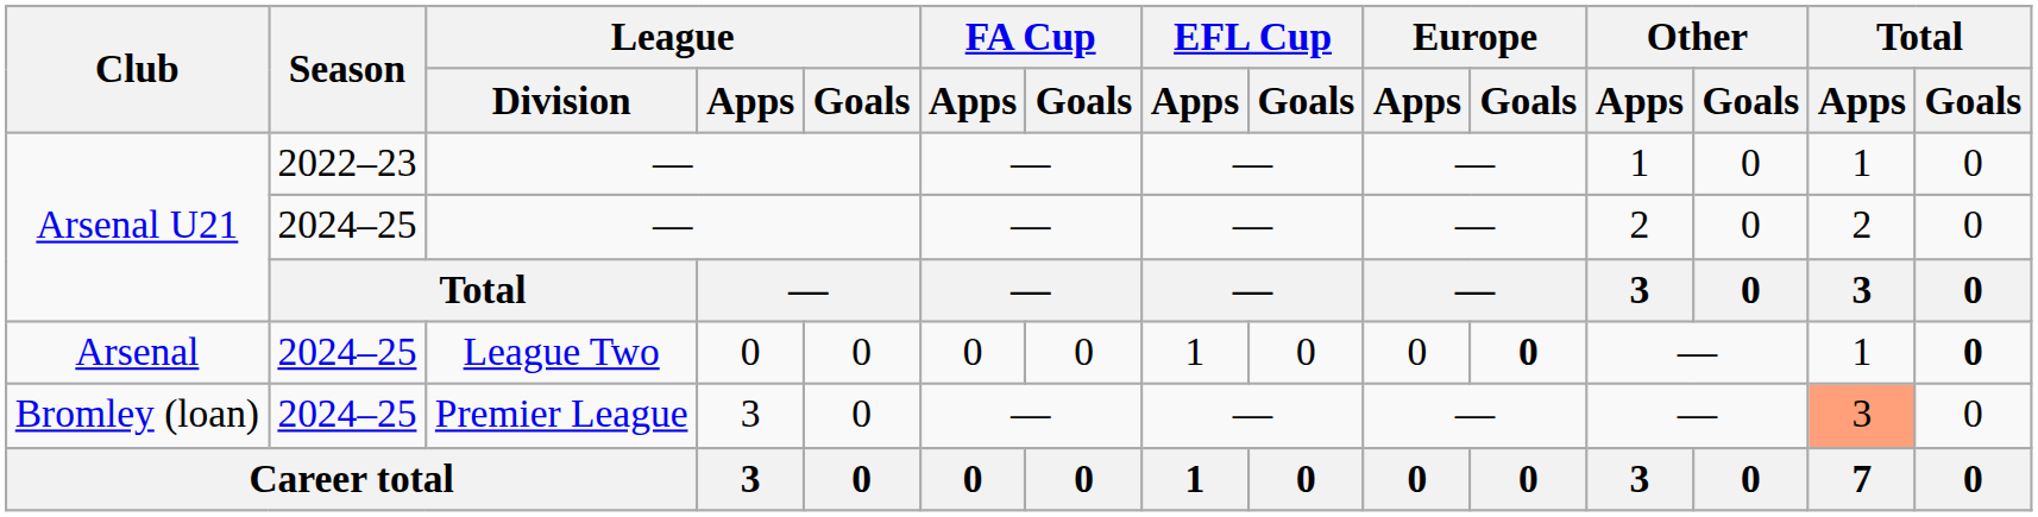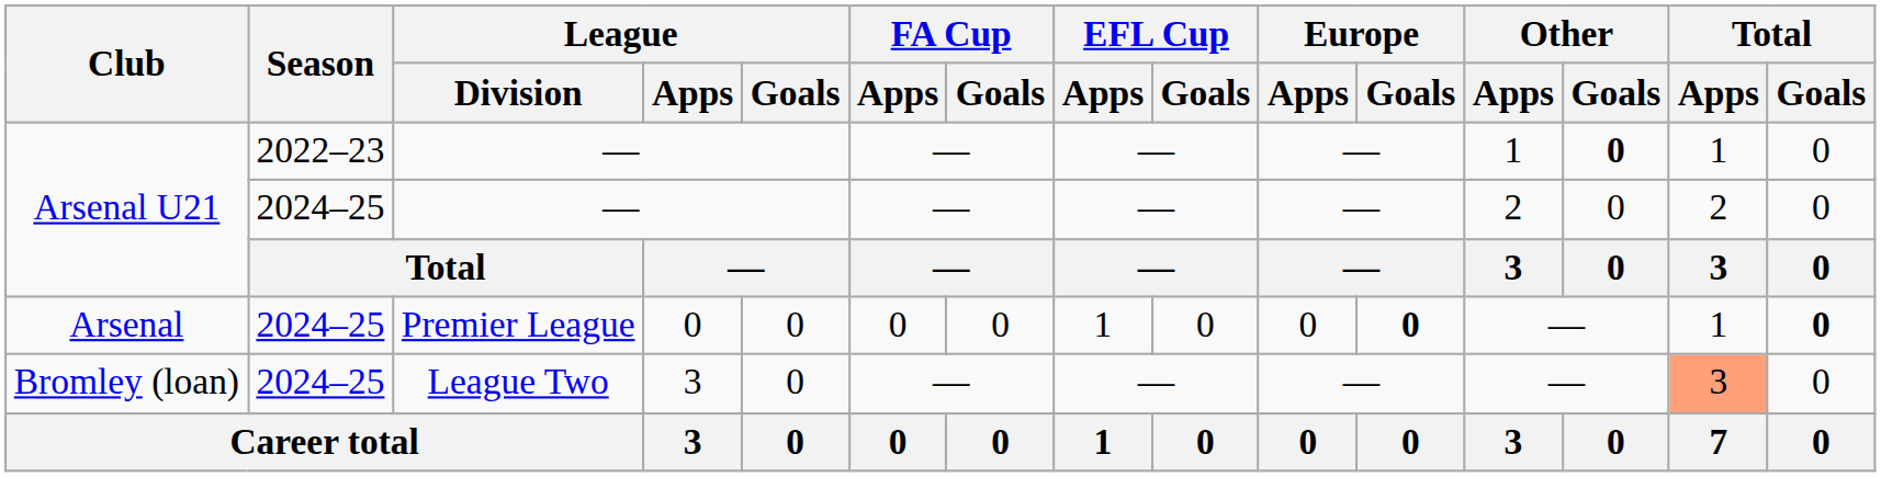 <table class="wikitable" style="text-align: center;">
 <tr>
 <th rowspan="2">Club</th>
 <th rowspan="2">Season</th>
 <th colspan="3">League</th>
 <th colspan="2"><a href='#'>FA Cup</a></th>
 <th colspan="2"><a href='#'>EFL Cup</a></th>
 <th colspan="2">Europe</th>
 <th colspan="2">Other</th>
 <th colspan="2">Total</th>
 </tr>
 <tr>
 <th>Division</th>
 <th>Apps</th>
 <th>Goals</th>
 <th>Apps</th>
 <th>Goals</th>
 <th>Apps</th>
 <th>Goals</th>
 <th>Apps</th>
 <th>Goals</th>
 <th>Apps</th>
 <th>Goals</th>
 <th>Apps</th>
 <th>Goals</th>
 </tr>
 <tr>
 <td rowspan="3"><a href='#'>Arsenal U21</a></td>
 <td>2022–23</td>
 <td colspan="3">—</td>
 <td colspan="2">—</td>
 <td colspan="2">—</td>
 <td colspan="2">—</td>
 <td>1</td>
-<td>0</td>
+<td><strong>0</strong></td>
 <td>1</td>
 <td>0</td>
 </tr>
 <tr>
 <td>2024–25</td>
 <td colspan="3">—</td>
 <td colspan="2">—</td>
 <td colspan="2">—</td>
 <td colspan="2">—</td>
 <td>2</td>
 <td>0</td>
 <td>2</td>
 <td>0</td>
 </tr>
 <tr>
 <th colspan="2">Total</th>
 <th colspan="2">—</th>
 <th colspan="2">—</th>
 <th colspan="2">—</th>
 <th colspan="2">—</th>
 <th>3</th>
 <th>0</th>
 <th>3</th>
 <th>0</th>
 </tr>
 <tr>
 <td><a href='#'>Arsenal</a></td>
 <td><a href='#'>2024–25</a></td>
-<td><a href='#'>League Two</a></td>
+<td><a href='#'>Premier League</a></td>
 <td>0</td>
 <td>0</td>
 <td>0</td>
 <td>0</td>
 <td>1</td>
 <td>0</td>
 <td>0</td>
 <td><strong>0</strong></td>
 <td colspan="2">—</td>
 <td>1</td>
 <td><strong>0</strong></td>
 </tr>
 <tr>
 <td><a href='#'>Bromley</a> (loan)</td>
 <td><a href='#'>2024–25</a></td>
-<td><a href='#'>Premier League</a></td>
+<td><a href='#'>League Two</a></td>
 <td>3</td>
 <td>0</td>
 <td colspan="2">—</td>
 <td colspan="2">—</td>
 <td colspan="2">—</td>
 <td colspan="2">—</td>
 <td style="background: lightsalmon;">3</td>
 <td>0</td>
 </tr>
 <tr>
 <th colspan="3">Career total</th>
 <th>3</th>
 <th>0</th>
 <th>0</th>
 <th>0</th>
 <th>1</th>
 <th>0</th>
 <th>0</th>
 <th>0</th>
 <th>3</th>
 <th>0</th>
 <th>7</th>
 <th>0</th>
 </tr>
 </table>
